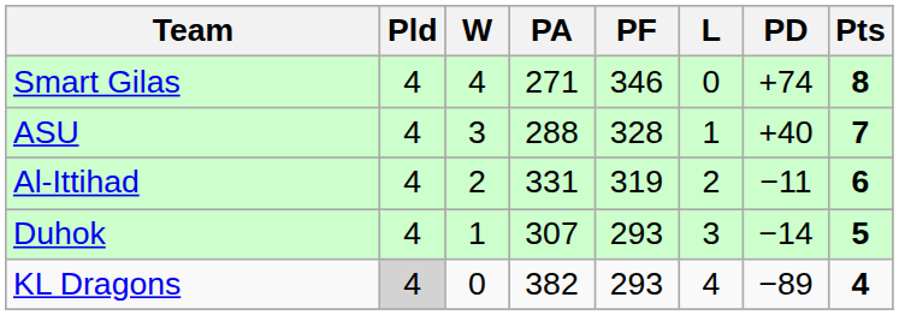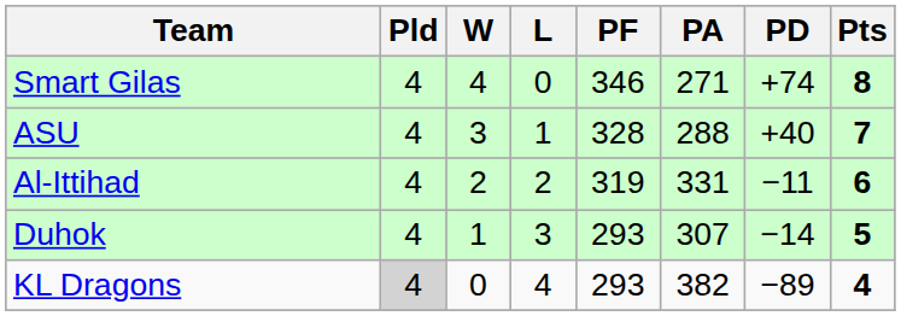 <table class="wikitable" style="text-align:center;">
 <tr>
 <th width=180>Team</th>
 <th width=25>Pld</th>
 <th width=25>W</th>
+<th width=25>L</th>
+<th width=35>PF</th>
 <th width=35>PA</th>
-<th width=35>PF</th>
-<th width=25>L</th>
 <th width=35>PD</th>
 <th width=25>Pts</th>
 </tr>
 <tr bgcolor=#ccffcc>
 <td align="left"> <a href='#'>Smart Gilas</a></td>
 <td>4</td>
 <td>4</td>
+<td>0</td>
+<td>346</td>
 <td>271</td>
-<td>346</td>
-<td>0</td>
 <td>+74</td>
 <td><strong>8</strong></td>
 </tr>
 <tr bgcolor=#ccffcc>
 <td align="left"> <a href='#'>ASU</a></td>
 <td>4</td>
 <td>3</td>
+<td>1</td>
+<td>328</td>
 <td>288</td>
-<td>328</td>
-<td>1</td>
 <td>+40</td>
 <td><strong>7</strong></td>
 </tr>
 <tr bgcolor=#ccffcc>
 <td align="left"> <a href='#'>Al-Ittihad</a></td>
 <td>4</td>
 <td>2</td>
+<td>2</td>
+<td>319</td>
 <td>331</td>
-<td>319</td>
-<td>2</td>
 <td>−11</td>
 <td><strong>6</strong></td>
 </tr>
 <tr bgcolor=#ccffcc>
 <td align="left"> <a href='#'>Duhok</a></td>
 <td>4</td>
 <td>1</td>
+<td>3</td>
+<td>293</td>
 <td>307</td>
-<td>293</td>
-<td>3</td>
 <td>−14</td>
 <td><strong>5</strong></td>
 </tr>
 <tr>
 <td align="left"> <a href='#'>KL Dragons</a></td>
 <td style="background: lightgrey;">4</td>
 <td>0</td>
+<td>4</td>
+<td>293</td>
 <td>382</td>
-<td>293</td>
-<td>4</td>
 <td>−89</td>
 <td><strong>4</strong></td>
 </tr>
 </table>
